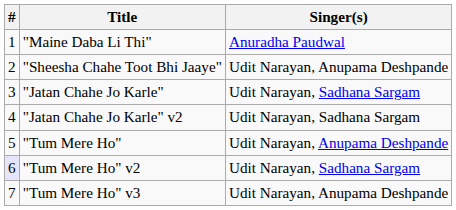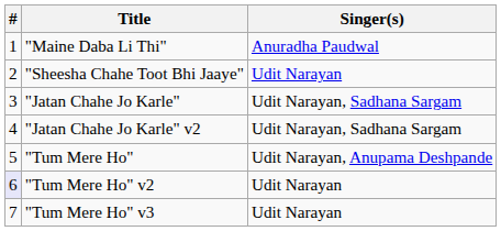 <table class="wikitable" style="font-size:95%;">
 <tr>
 <th>#</th>
 <th>Title</th>
 <th>Singer(s)</th>
 </tr>
 <tr>
 <td>1</td>
 <td>"Maine Daba Li Thi"</td>
 <td><a href='#'>Anuradha Paudwal</a></td>
 </tr>
 <tr>
 <td>2</td>
 <td>"Sheesha Chahe Toot Bhi Jaaye"</td>
-<td>Udit Narayan, Anupama Deshpande</td>
+<td><a href='#'>Udit Narayan</a></td>
 </tr>
 <tr>
 <td>3</td>
 <td>"Jatan Chahe Jo Karle"</td>
 <td>Udit Narayan, <a href='#'>Sadhana Sargam</a></td>
 </tr>
 <tr>
 <td>4</td>
 <td>"Jatan Chahe Jo Karle" v2</td>
 <td>Udit Narayan, Sadhana Sargam</td>
 </tr>
 <tr>
 <td>5</td>
 <td>"Tum Mere Ho"</td>
 <td>Udit Narayan, <a href='#'>Anupama Deshpande</a></td>
 </tr>
 <tr>
 <td style="background: lavender;">6</td>
 <td>"Tum Mere Ho" v2</td>
-<td>Udit Narayan, <a href='#'>Sadhana Sargam</a></td>
+<td>Udit Narayan</td>
 </tr>
 <tr>
 <td>7</td>
 <td>"Tum Mere Ho" v3</td>
-<td>Udit Narayan, Anupama Deshpande</td>
+<td>Udit Narayan</td>
 </tr>
 <tr>
 </tr>
 </table>
